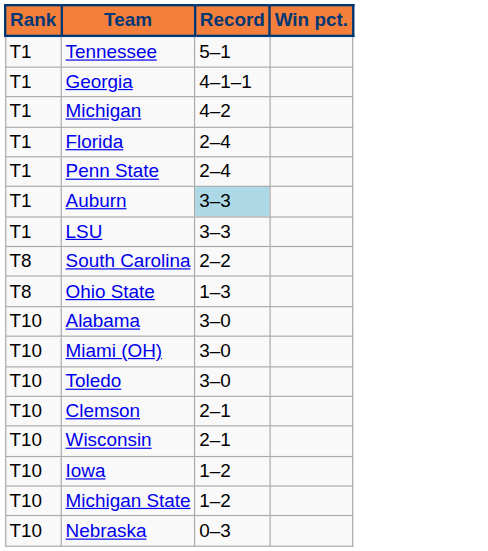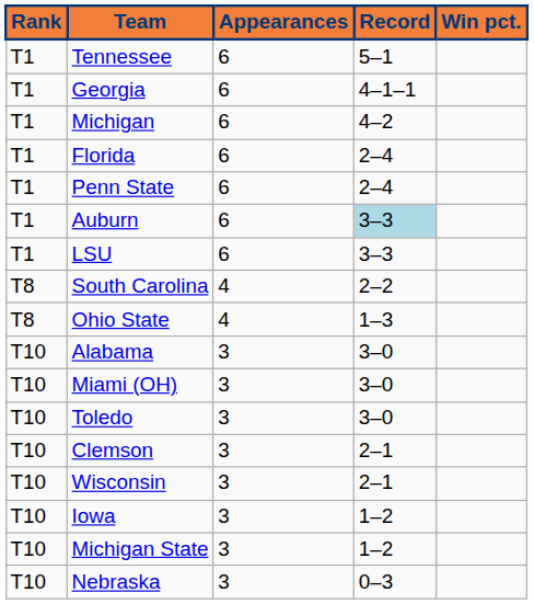 <table class="wikitable">
 <tr>
 <th style="background:#f47f3b; color:#003876; border: 2px solid #003876;">Rank</th>
 <th style="background:#f47f3b; color:#003876; border: 2px solid #003876;">Team</th>
+<th style="background:#f47f3b; color:#003876; border: 2px solid #003876;">Appearances</th>
 <th style="background:#f47f3b; color:#003876; border: 2px solid #003876;">Record</th>
 <th style="background:#f47f3b; color:#003876; border: 2px solid #003876;">Win pct.</th>
 </tr>
 <tr>
 <td>T1</td>
 <td><a href='#'>Tennessee</a></td>
+<td>6</td>
 <td>5–1</td>
 <td></td>
 </tr>
 <tr>
 <td>T1</td>
 <td><a href='#'>Georgia</a></td>
+<td>6</td>
 <td>4–1–1</td>
 <td></td>
 </tr>
 <tr>
 <td>T1</td>
 <td><a href='#'>Michigan</a></td>
+<td>6</td>
 <td>4–2</td>
 <td></td>
 </tr>
 <tr>
 <td>T1</td>
 <td><a href='#'>Florida</a></td>
+<td>6</td>
 <td>2–4</td>
 <td></td>
 </tr>
 <tr>
 <td>T1</td>
 <td><a href='#'>Penn State</a></td>
+<td>6</td>
 <td>2–4</td>
 <td></td>
 </tr>
 <tr>
 <td>T1</td>
 <td><a href='#'>Auburn</a></td>
+<td>6</td>
 <td style="background: lightblue;">3–3</td>
 <td></td>
 </tr>
 <tr>
 <td>T1</td>
 <td><a href='#'>LSU</a></td>
+<td>6</td>
 <td>3–3</td>
 <td></td>
 </tr>
 <tr>
 <td>T8</td>
 <td><a href='#'>South Carolina</a></td>
+<td>4</td>
 <td>2–2</td>
 <td></td>
 </tr>
 <tr>
 <td>T8</td>
 <td><a href='#'>Ohio State</a></td>
+<td>4</td>
 <td>1–3</td>
 <td></td>
 </tr>
 <tr>
 <td>T10</td>
 <td><a href='#'>Alabama</a></td>
+<td>3</td>
 <td>3–0</td>
 <td></td>
 </tr>
 <tr>
 <td>T10</td>
 <td><a href='#'>Miami (OH)</a></td>
+<td>3</td>
 <td>3–0</td>
 <td></td>
 </tr>
 <tr>
 <td>T10</td>
 <td><a href='#'>Toledo</a></td>
+<td>3</td>
 <td>3–0</td>
 <td></td>
 </tr>
 <tr>
 <td>T10</td>
 <td><a href='#'>Clemson</a></td>
+<td>3</td>
 <td>2–1</td>
 <td></td>
 </tr>
 <tr>
 <td>T10</td>
 <td><a href='#'>Wisconsin</a></td>
+<td>3</td>
 <td>2–1</td>
 <td></td>
 </tr>
 <tr>
 <td>T10</td>
 <td><a href='#'>Iowa</a></td>
+<td>3</td>
 <td>1–2</td>
 <td></td>
 </tr>
 <tr>
 <td>T10</td>
 <td><a href='#'>Michigan State</a></td>
+<td>3</td>
 <td>1–2</td>
 <td></td>
 </tr>
 <tr>
 <td>T10</td>
 <td><a href='#'>Nebraska</a></td>
+<td>3</td>
 <td>0–3</td>
 <td></td>
 </tr>
 </table>
